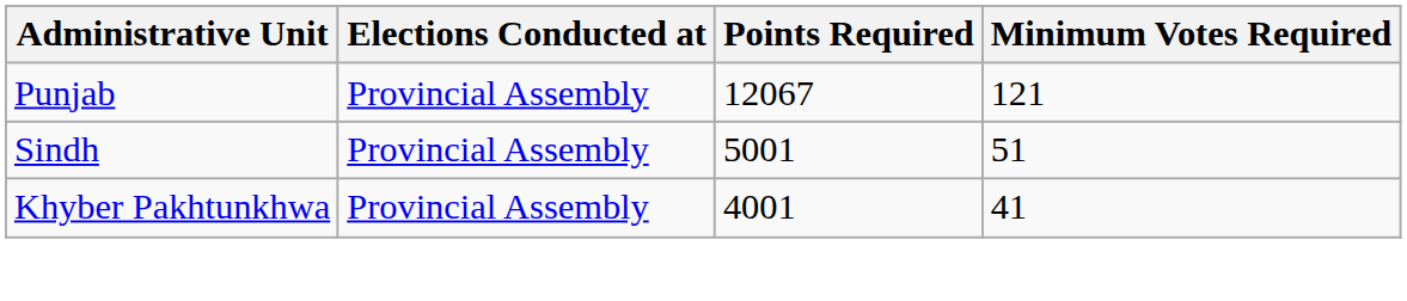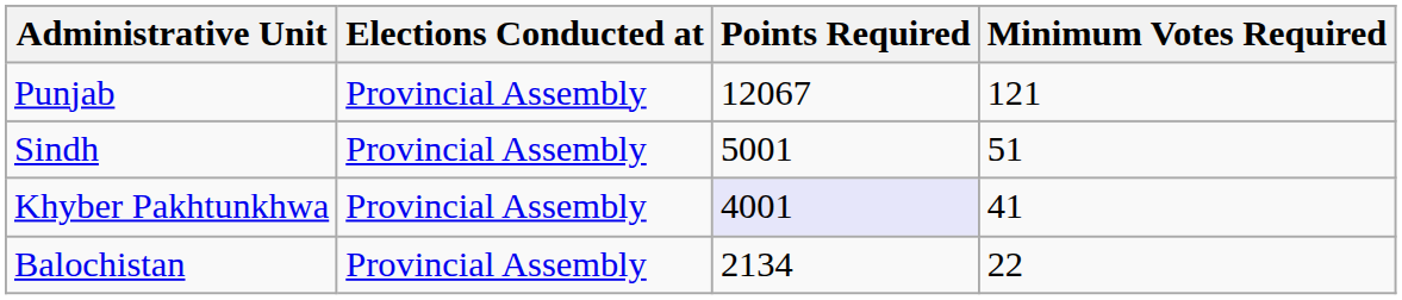 <table class="wikitable">
 <tr>
 <th>Administrative Unit</th>
 <th>Elections Conducted at</th>
 <th>Points Required</th>
 <th>Minimum Votes Required</th>
 </tr>
 <tr>
 <td><a href='#'>Punjab</a></td>
 <td><a href='#'>Provincial Assembly</a></td>
 <td>12067</td>
 <td>121</td>
 </tr>
 <tr>
 <td><a href='#'>Sindh</a></td>
 <td><a href='#'>Provincial Assembly</a></td>
 <td>5001</td>
 <td>51</td>
 </tr>
 <tr>
 <td><a href='#'>Khyber Pakhtunkhwa</a></td>
 <td><a href='#'>Provincial Assembly</a></td>
-<td>4001</td>
+<td style="background: lavender;">4001</td>
 <td>41</td>
 </tr>
+<tr>
+<td><a href='#'>Balochistan</a></td>
+<td><a href='#'>Provincial Assembly</a></td>
+<td>2134</td>
+<td>22</td>
+</tr>
 </table>
